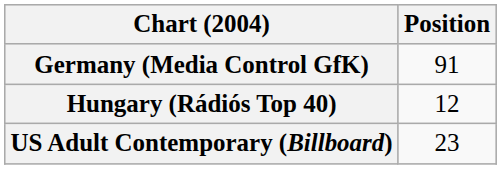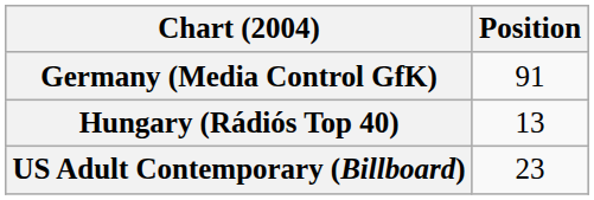 <table class="wikitable sortable plainrowheaders" style="text-align:center">
 <tr>
 <th>Chart (2004)</th>
 <th>Position</th>
 </tr>
 <tr>
 <th scope="row">Germany (Media Control GfK)</th>
 <td>91</td>
 </tr>
 <tr>
 <th scope="row">Hungary (Rádiós Top 40)</th>
-<td>12</td>
+<td>13</td>
 </tr>
 <tr>
 <th scope="row">US Adult Contemporary (<em>Billboard</em>)</th>
 <td>23</td>
 </tr>
 </table>
